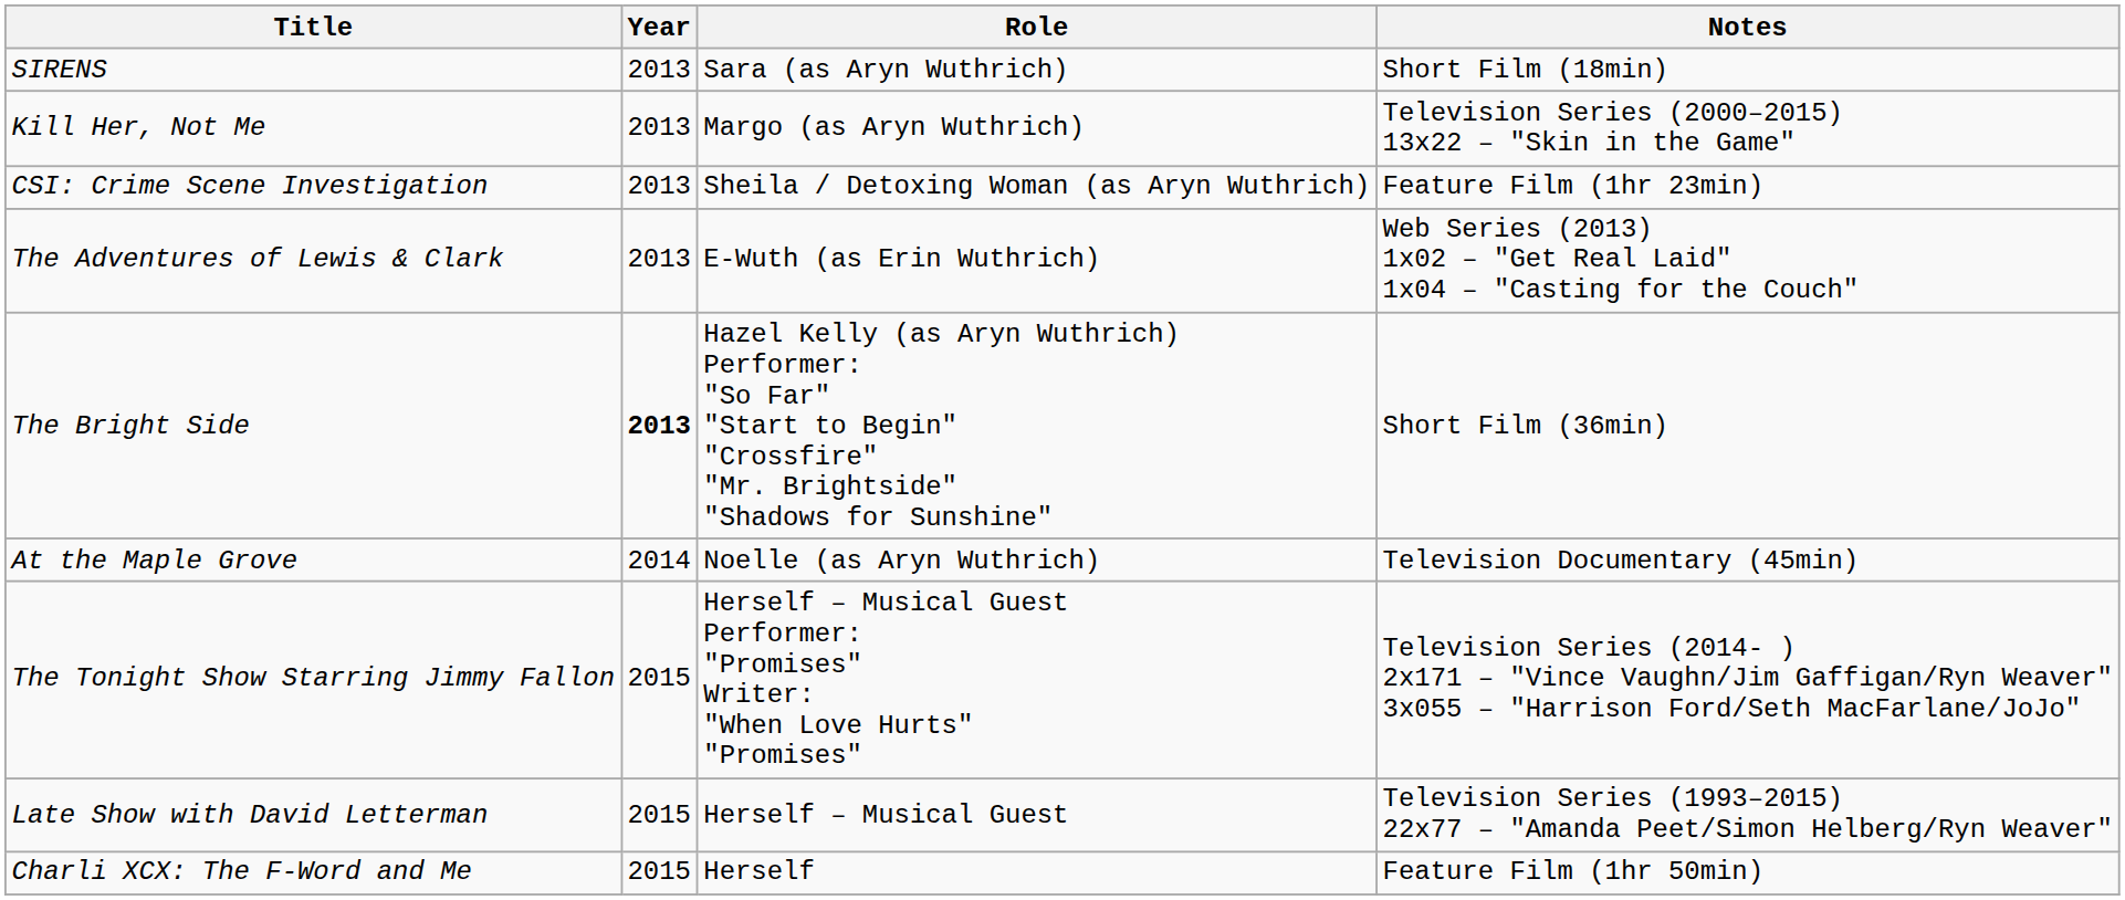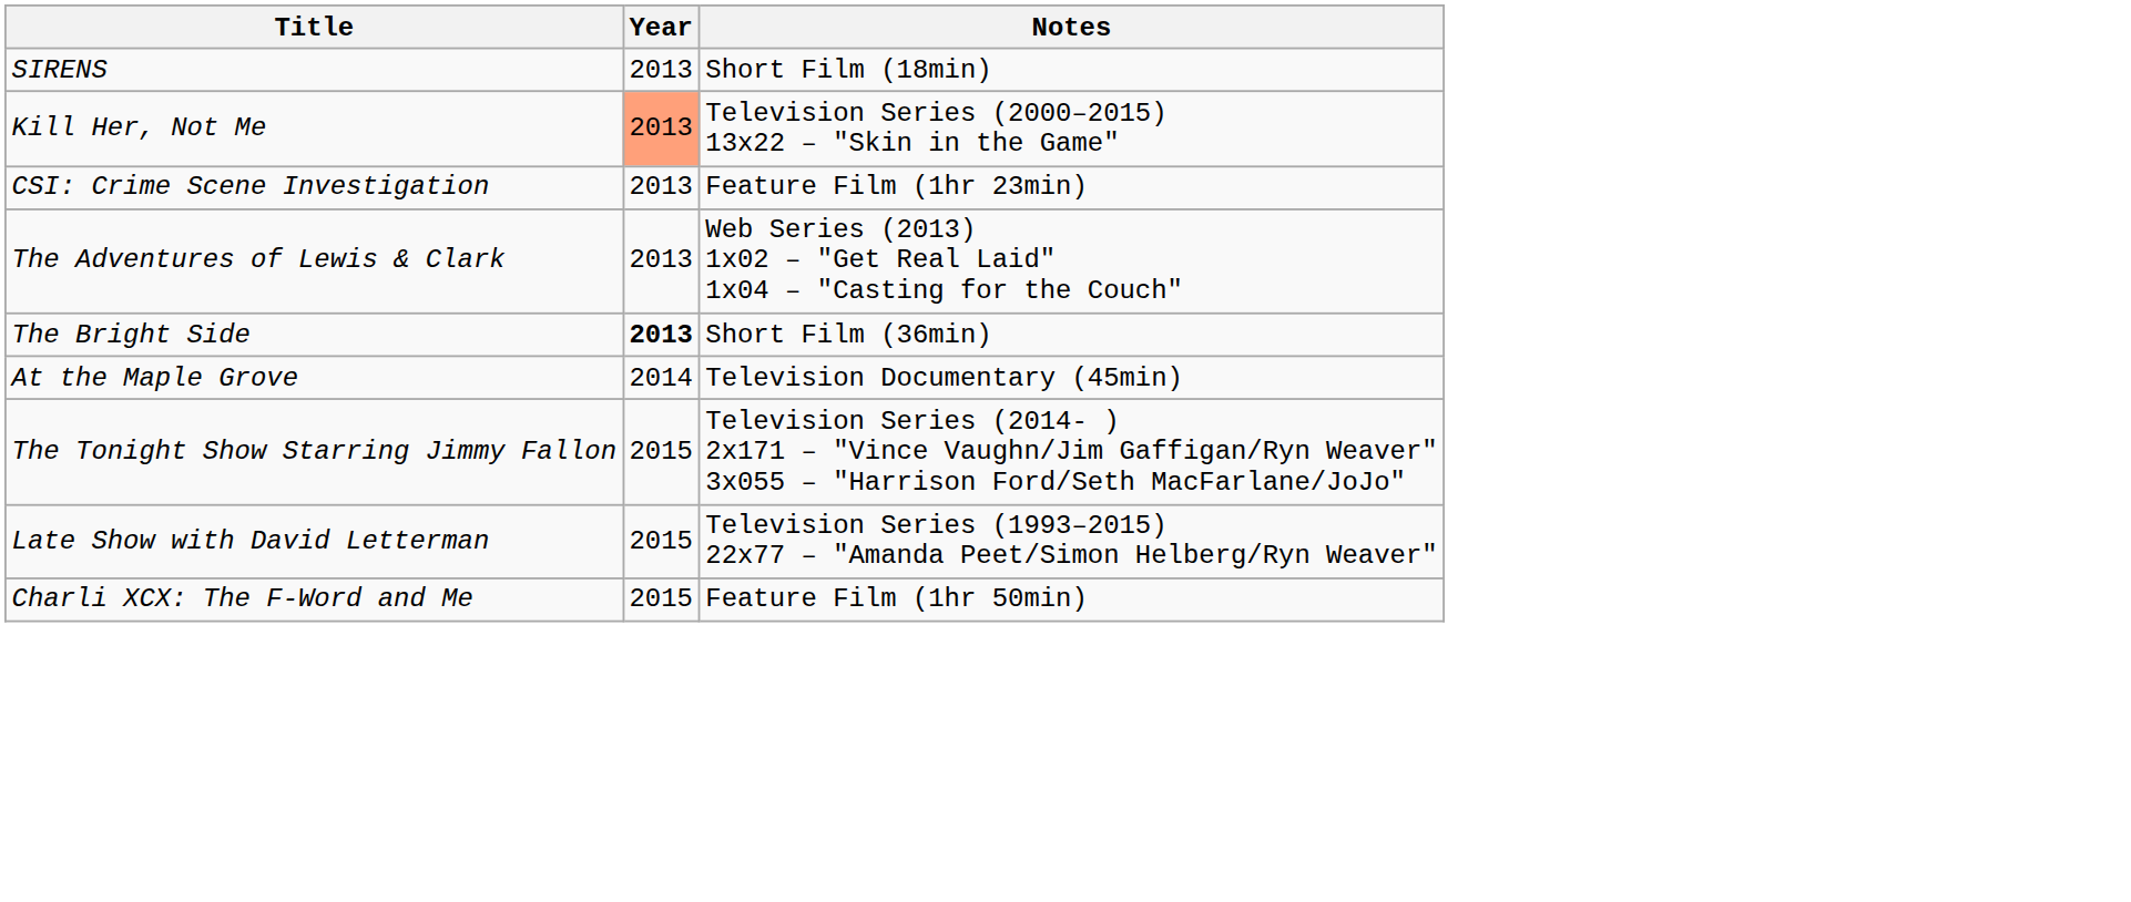 <table class="wikitable">
 <tr>
 <th>Title</th>
 <th>Year</th>
-<th>Role</th>
 <th>Notes</th>
 </tr>
 <tr>
 <td><em>SIRENS</em></td>
 <td>2013</td>
-<td>Sara (as Aryn Wuthrich)</td>
 <td>Short Film (18min)</td>
 </tr>
 <tr>
 <td><em>Kill Her, Not Me</em></td>
-<td>2013</td>
-<td>Margo (as Aryn Wuthrich)</td>
+<td style="background: lightsalmon;">2013</td>
 <td>Television Series (2000–2015)<br>13x22 – "Skin in the Game"</td>
 </tr>
 <tr>
 <td><em>CSI: Crime Scene Investigation</em></td>
 <td>2013</td>
-<td>Sheila / Detoxing Woman (as Aryn Wuthrich)</td>
 <td>Feature Film (1hr 23min)</td>
 </tr>
 <tr>
 <td><em>The Adventures of Lewis & Clark</em></td>
 <td>2013</td>
-<td>E-Wuth (as Erin Wuthrich)</td>
 <td>Web Series (2013)<br>1x02 – "Get Real Laid"<br>1x04 – "Casting for the Couch"</td>
 </tr>
 <tr>
 <td><em>The Bright Side</em></td>
 <td><strong>2013</strong></td>
-<td>Hazel Kelly (as Aryn Wuthrich)<br>Performer:<br>"So Far"<br>"Start to Begin"<br>"Crossfire"<br>"Mr. Brightside"<br>"Shadows for Sunshine"</td>
 <td>Short Film (36min)</td>
 </tr>
 <tr>
 <td><em>At the Maple Grove</em></td>
 <td>2014</td>
-<td>Noelle (as Aryn Wuthrich)</td>
 <td>Television Documentary (45min)</td>
 </tr>
 <tr>
 <td><em>The Tonight Show Starring Jimmy Fallon</em></td>
 <td>2015</td>
-<td>Herself – Musical Guest<br>Performer:<br>"Promises"<br>Writer:<br>"When Love Hurts"<br>"Promises"</td>
 <td>Television Series (2014- )<br>2x171 – "Vince Vaughn/Jim Gaffigan/Ryn Weaver"<br>3x055 – "Harrison Ford/Seth MacFarlane/JoJo"</td>
 </tr>
 <tr>
 <td><em>Late Show with David Letterman</em></td>
 <td>2015</td>
-<td>Herself – Musical Guest</td>
 <td>Television Series (1993–2015)<br>22x77 – "Amanda Peet/Simon Helberg/Ryn Weaver"</td>
 </tr>
 <tr>
 <td><em>Charli XCX: The F-Word and Me</em></td>
 <td>2015</td>
-<td>Herself</td>
 <td>Feature Film (1hr 50min)</td>
 </tr>
 </table>
